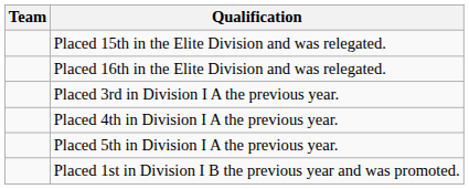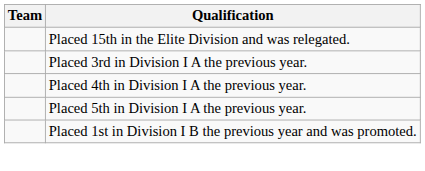 <table class="wikitable">
 <tr>
 <th>Team</th>
 <th>Qualification</th>
 </tr>
 <tr>
 <td></td>
 <td>Placed 15th in the Elite Division and was relegated.</td>
-</tr>
-<tr>
-<td></td>
-<td>Placed 16th in the Elite Division and was relegated.</td>
 </tr>
 <tr>
 <td></td>
 <td>Placed 3rd in Division I A the previous year.</td>
 </tr>
 <tr>
 <td></td>
 <td>Placed 4th in Division I A the previous year.</td>
 </tr>
 <tr>
 <td></td>
 <td>Placed 5th in Division I A the previous year.</td>
 </tr>
 <tr>
 <td></td>
 <td>Placed 1st in Division I B the previous year and was promoted.</td>
 </tr>
 </table>
